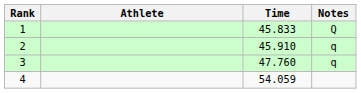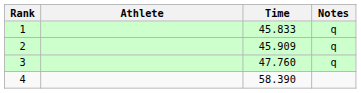 <table class=wikitable style="text-align:center">
 <tr>
 <th width=40>Rank</th>
 <th width=250>Athlete</th>
 <th width=80>Time</th>
 <th width=50>Notes</th>
 </tr>
 <tr bgcolor="ccffcc">
 <td>1</td>
 <td align=left></td>
 <td>45.833</td>
-<td>Q</td>
+<td>q</td>
 </tr>
 <tr bgcolor="ccffcc">
 <td>2</td>
 <td align=left></td>
-<td>45.910</td>
+<td>45.909</td>
 <td>q</td>
 </tr>
 <tr bgcolor="ccffcc">
 <td>3</td>
 <td align=left></td>
 <td>47.760</td>
 <td>q</td>
 </tr>
 <tr>
 <td>4</td>
 <td align=left></td>
-<td>54.059</td>
+<td>58.390</td>
 <td></td>
 </tr>
 </table>
